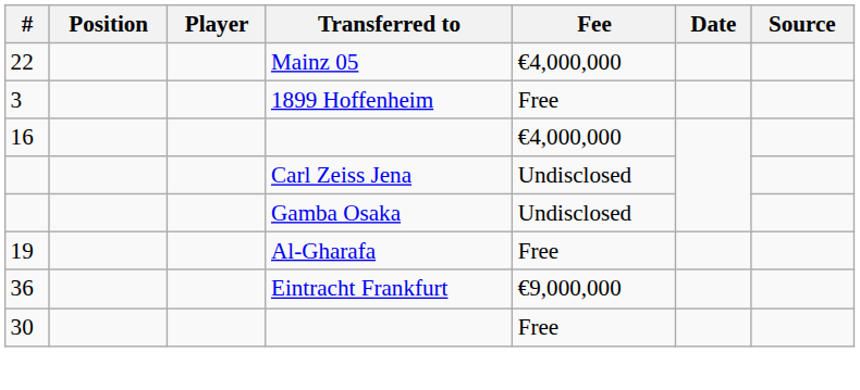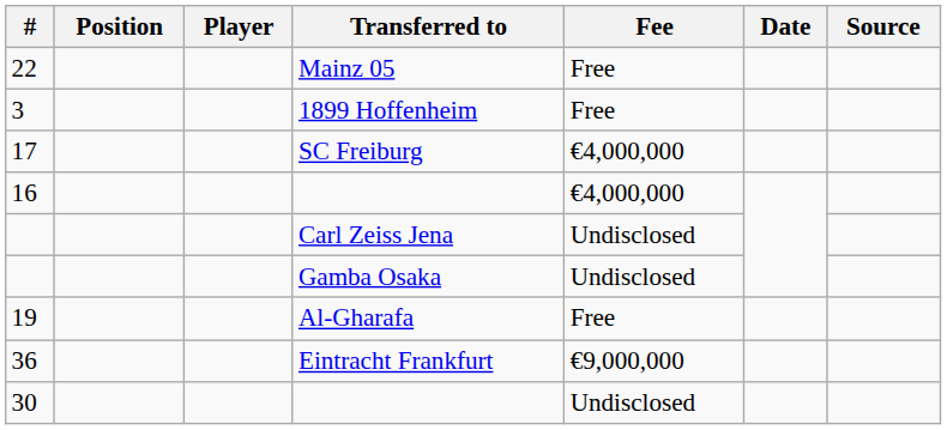 <table class="wikitable sortable" style="width:90%; text-align:center; font-size:95%; text-align:left;">
 <tr>
 <th>#</th>
 <th>Position</th>
 <th>Player</th>
 <th>Transferred to</th>
 <th>Fee</th>
 <th>Date</th>
 <th>Source</th>
 </tr>
 <tr>
 <td>22</td>
 <td></td>
 <td></td>
 <td> <a href='#'>Mainz 05</a></td>
-<td>€4,000,000</td>
+<td>Free</td>
 <td></td>
 <td></td>
 </tr>
 <tr>
 <td>3</td>
 <td></td>
 <td></td>
 <td> <a href='#'>1899 Hoffenheim</a></td>
 <td>Free</td>
+<td></td>
+<td></td>
+</tr>
+<tr>
+<td>17</td>
+<td></td>
+<td></td>
+<td> <a href='#'>SC Freiburg</a></td>
+<td>€4,000,000</td>
 <td></td>
 <td></td>
 </tr>
 <tr>
 <td>16</td>
 <td></td>
 <td></td>
 <td></td>
 <td>€4,000,000</td>
 <td rowspan=3></td>
 <td></td>
 </tr>
 <tr>
 <td></td>
 <td></td>
 <td></td>
 <td> <a href='#'>Carl Zeiss Jena</a></td>
 <td>Undisclosed</td>
 <td></td>
 </tr>
 <tr>
 <td></td>
 <td></td>
 <td></td>
 <td> <a href='#'>Gamba Osaka</a></td>
 <td>Undisclosed</td>
 <td></td>
 </tr>
 <tr>
 <td>19</td>
 <td></td>
 <td></td>
 <td> <a href='#'>Al-Gharafa</a></td>
 <td>Free</td>
 <td></td>
 <td></td>
 </tr>
 <tr>
 <td>36</td>
 <td></td>
 <td></td>
 <td> <a href='#'>Eintracht Frankfurt</a></td>
 <td>€9,000,000</td>
 <td></td>
 <td></td>
 </tr>
 <tr>
 <td>30</td>
 <td></td>
 <td></td>
 <td></td>
-<td>Free</td>
+<td>Undisclosed</td>
 <td></td>
 <td></td>
 </tr>
 </table>
